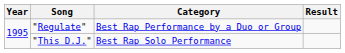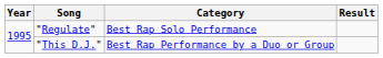 <table class="wikitable">
 <tr>
 <th>Year</th>
 <th>Song</th>
 <th>Category</th>
 <th>Result</th>
 </tr>
 <tr>
 <td rowspan="2"><a href='#'>1995</a></td>
 <td>"<a href='#'>Regulate</a>"</td>
-<td><a href='#'>Best Rap Performance by a Duo or Group</a></td>
+<td><a href='#'>Best Rap Solo Performance</a></td>
 <td></td>
 </tr>
 <tr>
 <td>"<a href='#'>This D.J.</a>"</td>
-<td><a href='#'>Best Rap Solo Performance</a></td>
+<td><a href='#'>Best Rap Performance by a Duo or Group</a></td>
 <td></td>
 </tr>
 </table>
